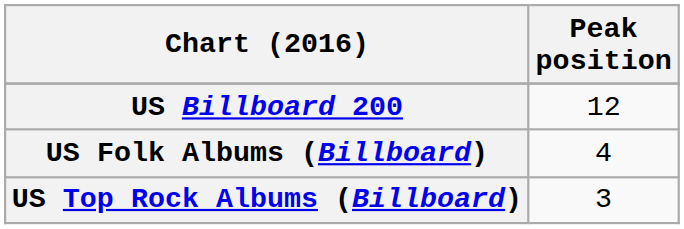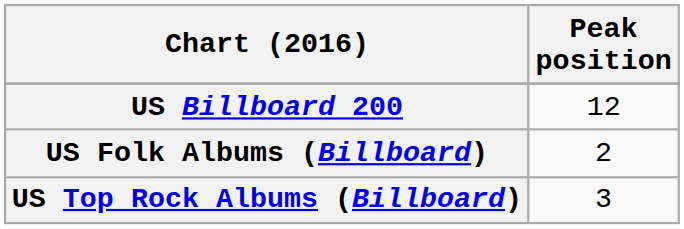 <table class="wikitable sortable plainrowheaders" style="text-align:center">
 <tr>
 <th scope="col">Chart (2016)</th>
 <th scope="col">Peak<br> position</th>
 </tr>
 <tr>
 </tr>
 <tr>
 </tr>
 <tr>
 </tr>
 <tr>
 </tr>
 <tr>
 </tr>
 <tr>
 </tr>
 <tr>
 </tr>
 <tr>
 <th scope="row">US <a href='#'><em>Billboard</em> 200</a></th>
 <td>12</td>
 </tr>
 <tr>
 <th scope="row">US Folk Albums (<em><a href='#'>Billboard</a></em>)</th>
-<td>4</td>
+<td>2</td>
 </tr>
 <tr>
 <th scope="row">US <a href='#'>Top Rock Albums</a> (<em><a href='#'>Billboard</a></em>)</th>
 <td>3</td>
 </tr>
 </table>
